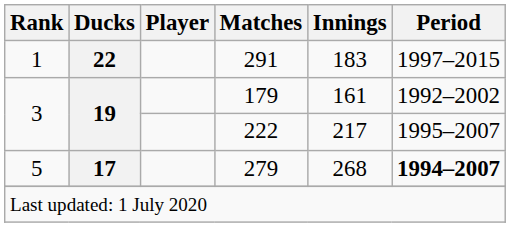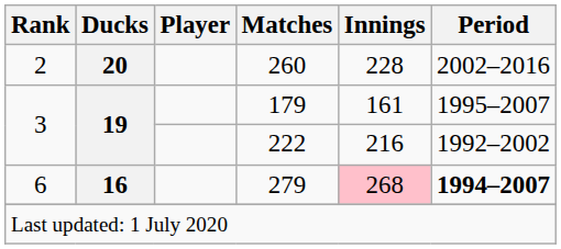 <table class="wikitable plainrowheaders sortable">
 <tr>
 <th scope=col>Rank</th>
 <th scope=col>Ducks</th>
 <th scope=col>Player</th>
 <th scope=col>Matches</th>
 <th scope=col>Innings</th>
 <th scope=col>Period</th>
 </tr>
 <tr>
-<td align=center>1</td>
-<th scope=row style=text-align:center;>22</th>
+<td align=center>2</td>
+<th scope=row style=text-align:center;>20</th>
 <td></td>
-<td align=center>291</td>
-<td align=center>183</td>
-<td>1997–2015</td>
+<td align=center>260</td>
+<td align=center>228</td>
+<td>2002–2016</td>
 </tr>
 <tr>
 <td align=center rowspan=2>3</td>
 <th scope=row style=text-align:center; rowspan=2>19</th>
 <td></td>
 <td align=center>179</td>
 <td align=center>161</td>
-<td>1992–2002</td>
+<td>1995–2007</td>
 </tr>
 <tr>
 <td></td>
 <td align=center>222</td>
-<td align=center>217</td>
-<td>1995–2007</td>
+<td align=center>216</td>
+<td>1992–2002</td>
 </tr>
 <tr>
-<td align=center>5</td>
-<th scope=row style=text-align:center;>17</th>
+<td align=center>6</td>
+<th scope=row style=text-align:center;>16</th>
 <td></td>
 <td align=center>279</td>
-<td align=center>268</td>
+<td align=center style="background: pink;">268</td>
 <td><strong>1994–2007</strong></td>
 </tr>
 <tr>
 </tr>
 <tr class=sortbottom>
 <td colspan=6><small>Last updated: 1 July 2020</small></td>
 </tr>
 </table>
